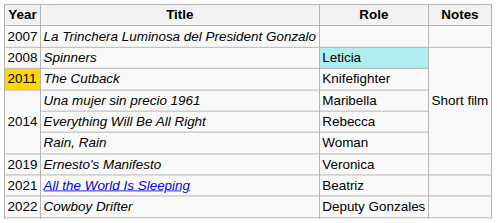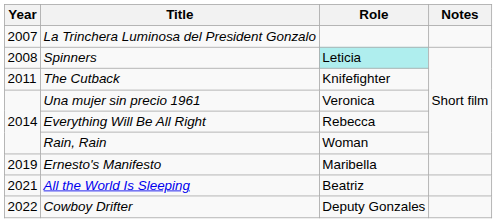 <table class="wikitable plainrowheaders sortable">
 <tr>
 <th scope="col">Year</th>
 <th scope="col">Title</th>
 <th scope="col">Role</th>
 <th scope="col">Notes</th>
 </tr>
 <tr>
 <td>2007</td>
 <td><em>La Trinchera Luminosa del President Gonzalo</em></td>
 <td></td>
 <td></td>
 </tr>
 <tr>
 <td>2008</td>
 <td><em>Spinners</em></td>
 <td style="background: paleturquoise;">Leticia</td>
 <td rowspan="5">Short film</td>
 </tr>
 <tr>
-<td style="background: gold;">2011</td>
+<td>2011</td>
 <td><em>The Cutback</em></td>
 <td>Knifefighter</td>
 </tr>
 <tr>
 <td rowspan="3">2014</td>
 <td><em>Una mujer sin precio 1961</em></td>
-<td>Maribella</td>
+<td>Veronica</td>
 </tr>
 <tr>
 <td><em>Everything Will Be All Right</em></td>
 <td>Rebecca</td>
 </tr>
 <tr>
 <td><em>Rain, Rain</em></td>
 <td>Woman</td>
 </tr>
 <tr>
 <td>2019</td>
 <td><em>Ernesto's Manifesto</em></td>
-<td>Veronica</td>
+<td>Maribella</td>
 <td></td>
 </tr>
 <tr>
 <td>2021</td>
 <td><em><a href='#'>All the World Is Sleeping</a></em></td>
 <td>Beatriz</td>
 <td></td>
 </tr>
 <tr>
 <td>2022</td>
 <td><em>Cowboy Drifter</em></td>
 <td>Deputy Gonzales</td>
 <td></td>
 </tr>
 </table>
